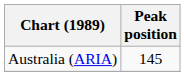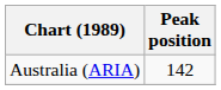 <table class="wikitable">
 <tr>
 <th align="left">Chart (1989)</th>
 <th align="left">Peak<br>position</th>
 </tr>
 <tr>
 <td align="left">Australia (<a href='#'>ARIA</a>)</td>
-<td align="center">145</td>
+<td align="center">142</td>
 </tr>
 <tr>
 </tr>
 </table>
